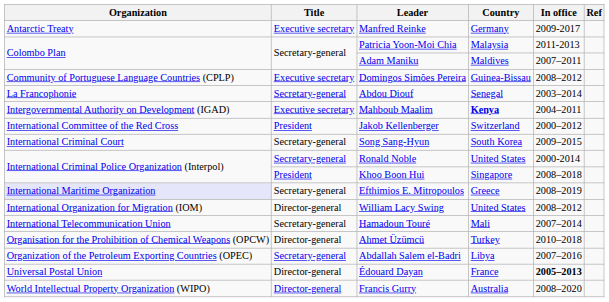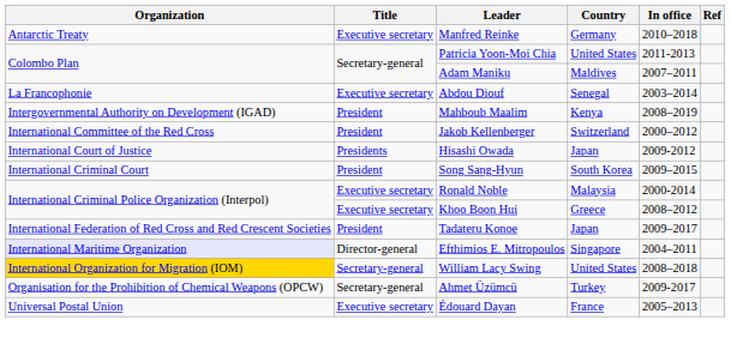 <table class="wikitable unsortable">
 <tr>
 <th>Organization</th>
 <th>Title</th>
 <th>Leader</th>
 <th>Country</th>
 <th>In office</th>
 <th>Ref</th>
 </tr>
 <tr>
 <td><a href='#'>Antarctic Treaty</a></td>
 <td><a href='#'>Executive secretary</a></td>
 <td><a href='#'>Manfred Reinke</a></td>
 <td><a href='#'>Germany</a></td>
-<td>2009-2017</td>
+<td>2010–2018</td>
 <td></td>
 </tr>
 <tr>
 <td rowspan="2"><a href='#'>Colombo Plan</a></td>
 <td rowspan="2">Secretary-general</td>
 <td><a href='#'>Patricia Yoon-Moi Chia</a></td>
-<td><a href='#'>Malaysia</a></td>
+<td><a href='#'>United States</a></td>
 <td>2011-2013</td>
 <td></td>
 </tr>
 <tr>
 <td><a href='#'>Adam Maniku</a></td>
 <td><a href='#'>Maldives</a></td>
 <td>2007–2011</td>
 <td></td>
 </tr>
 <tr>
-<td><a href='#'>Community of Portuguese Language Countries</a> (CPLP)</td>
+<td><a href='#'>La Francophonie</a></td>
 <td><a href='#'>Executive secretary</a></td>
-<td><a href='#'>Domingos Simões Pereira</a></td>
-<td><a href='#'>Guinea-Bissau</a></td>
-<td>2008–2012</td>
-<td></td>
-</tr>
-<tr>
-<td><a href='#'>La Francophonie</a></td>
-<td><a href='#'>Secretary-general</a></td>
 <td><a href='#'>Abdou Diouf</a></td>
 <td><a href='#'>Senegal</a></td>
 <td>2003–2014</td>
 <td></td>
 </tr>
 <tr>
 <td><a href='#'>Intergovernmental Authority on Development</a> (IGAD)</td>
-<td><a href='#'>Executive secretary</a></td>
+<td><a href='#'>President</a></td>
 <td><a href='#'>Mahboub Maalim</a></td>
-<td><strong><a href='#'>Kenya</a></strong></td>
-<td>2004–2011</td>
+<td><a href='#'>Kenya</a></td>
+<td>2008–2019</td>
 <td></td>
 </tr>
 <tr>
 <td><a href='#'>International Committee of the Red Cross</a></td>
 <td><a href='#'>President</a></td>
 <td><a href='#'>Jakob Kellenberger</a></td>
 <td><a href='#'>Switzerland</a></td>
 <td>2000–2012</td>
 <td></td>
 </tr>
 <tr>
+<td><a href='#'>International Court of Justice</a></td>
+<td><a href='#'>Presidents</a></td>
+<td><a href='#'>Hisashi Owada</a></td>
+<td><a href='#'>Japan</a></td>
+<td>2009-2012</td>
+<td></td>
+</tr>
+<tr>
 <td><a href='#'>International Criminal Court</a></td>
-<td>Secretary-general</td>
+<td><a href='#'>President</a></td>
 <td><a href='#'>Song Sang-Hyun</a></td>
 <td><a href='#'>South Korea</a></td>
 <td>2009–2015</td>
 <td></td>
 </tr>
 <tr>
 <td rowspan="2"><a href='#'>International Criminal Police Organization</a> (Interpol)</td>
-<td><a href='#'>Secretary-general</a></td>
+<td><a href='#'>Executive secretary</a></td>
 <td><a href='#'>Ronald Noble</a></td>
-<td><a href='#'>United States</a></td>
+<td><a href='#'>Malaysia</a></td>
 <td>2000-2014</td>
 <td></td>
 </tr>
 <tr>
+<td><a href='#'>Executive secretary</a></td>
+<td><a href='#'>Khoo Boon Hui</a></td>
+<td><a href='#'>Greece</a></td>
+<td>2008–2012</td>
+<td></td>
+</tr>
+<tr>
+<td><a href='#'>International Federation of Red Cross and Red Crescent Societies</a></td>
 <td><a href='#'>President</a></td>
-<td><a href='#'>Khoo Boon Hui</a></td>
+<td><a href='#'>Tadateru Konoe</a></td>
+<td><a href='#'>Japan</a></td>
+<td>2009–2017</td>
+<td></td>
+</tr>
+<tr>
+<td style="background: lavender;"><a href='#'>International Maritime Organization</a></td>
+<td>Director-general</td>
+<td><a href='#'>Efthimios E. Mitropoulos</a></td>
 <td><a href='#'>Singapore</a></td>
+<td>2004–2011</td>
+<td></td>
+</tr>
+<tr>
+<td style="background: gold;"><a href='#'>International Organization for Migration</a> (IOM)</td>
+<td><a href='#'>Secretary-general</a></td>
+<td><a href='#'>William Lacy Swing</a></td>
+<td><a href='#'>United States</a></td>
 <td>2008–2018</td>
 <td></td>
 </tr>
 <tr>
-<td style="background: lavender;"><a href='#'>International Maritime Organization</a></td>
+<td><a href='#'>Organisation for the Prohibition of Chemical Weapons</a> (OPCW)</td>
 <td>Secretary-general</td>
-<td><a href='#'>Efthimios E. Mitropoulos</a></td>
-<td><a href='#'>Greece</a></td>
-<td>2008–2019</td>
-<td></td>
-</tr>
-<tr>
-<td><a href='#'>International Organization for Migration</a> (IOM)</td>
-<td>Director-general</td>
-<td><a href='#'>William Lacy Swing</a></td>
-<td><a href='#'>United States</a></td>
-<td>2008–2012</td>
-<td></td>
-</tr>
-<tr>
-<td><a href='#'>International Telecommunication Union</a></td>
-<td>Secretary-general</td>
-<td><a href='#'>Hamadoun Touré</a></td>
-<td><a href='#'>Mali</a></td>
-<td>2007–2014</td>
-<td></td>
-</tr>
-<tr>
-<td><a href='#'>Organisation for the Prohibition of Chemical Weapons</a> (OPCW)</td>
-<td>Director-general</td>
 <td><a href='#'>Ahmet Üzümcü</a></td>
 <td><a href='#'>Turkey</a></td>
-<td>2010–2018</td>
-<td></td>
-</tr>
-<tr>
-<td><a href='#'>Organization of the Petroleum Exporting Countries</a> (OPEC)</td>
-<td><a href='#'>Secretary-general</a></td>
-<td><a href='#'>Abdallah Salem el-Badri</a></td>
-<td><a href='#'>Libya</a></td>
-<td>2007–2016</td>
+<td>2009-2017</td>
 <td></td>
 </tr>
 <tr>
 <td><a href='#'>Universal Postal Union</a></td>
-<td>Director-general</td>
+<td><a href='#'>Executive secretary</a></td>
 <td><a href='#'>Édouard Dayan</a></td>
 <td><a href='#'>France</a></td>
-<td><strong>2005–2013</strong></td>
-<td></td>
-</tr>
-<tr>
-<td><a href='#'>World Intellectual Property Organization</a> (WIPO)</td>
-<td><a href='#'>Director-general</a></td>
-<td><a href='#'>Francis Gurry</a></td>
-<td><a href='#'>Australia</a></td>
-<td>2008–2020</td>
+<td>2005–2013</td>
 <td></td>
 </tr>
 </table>
